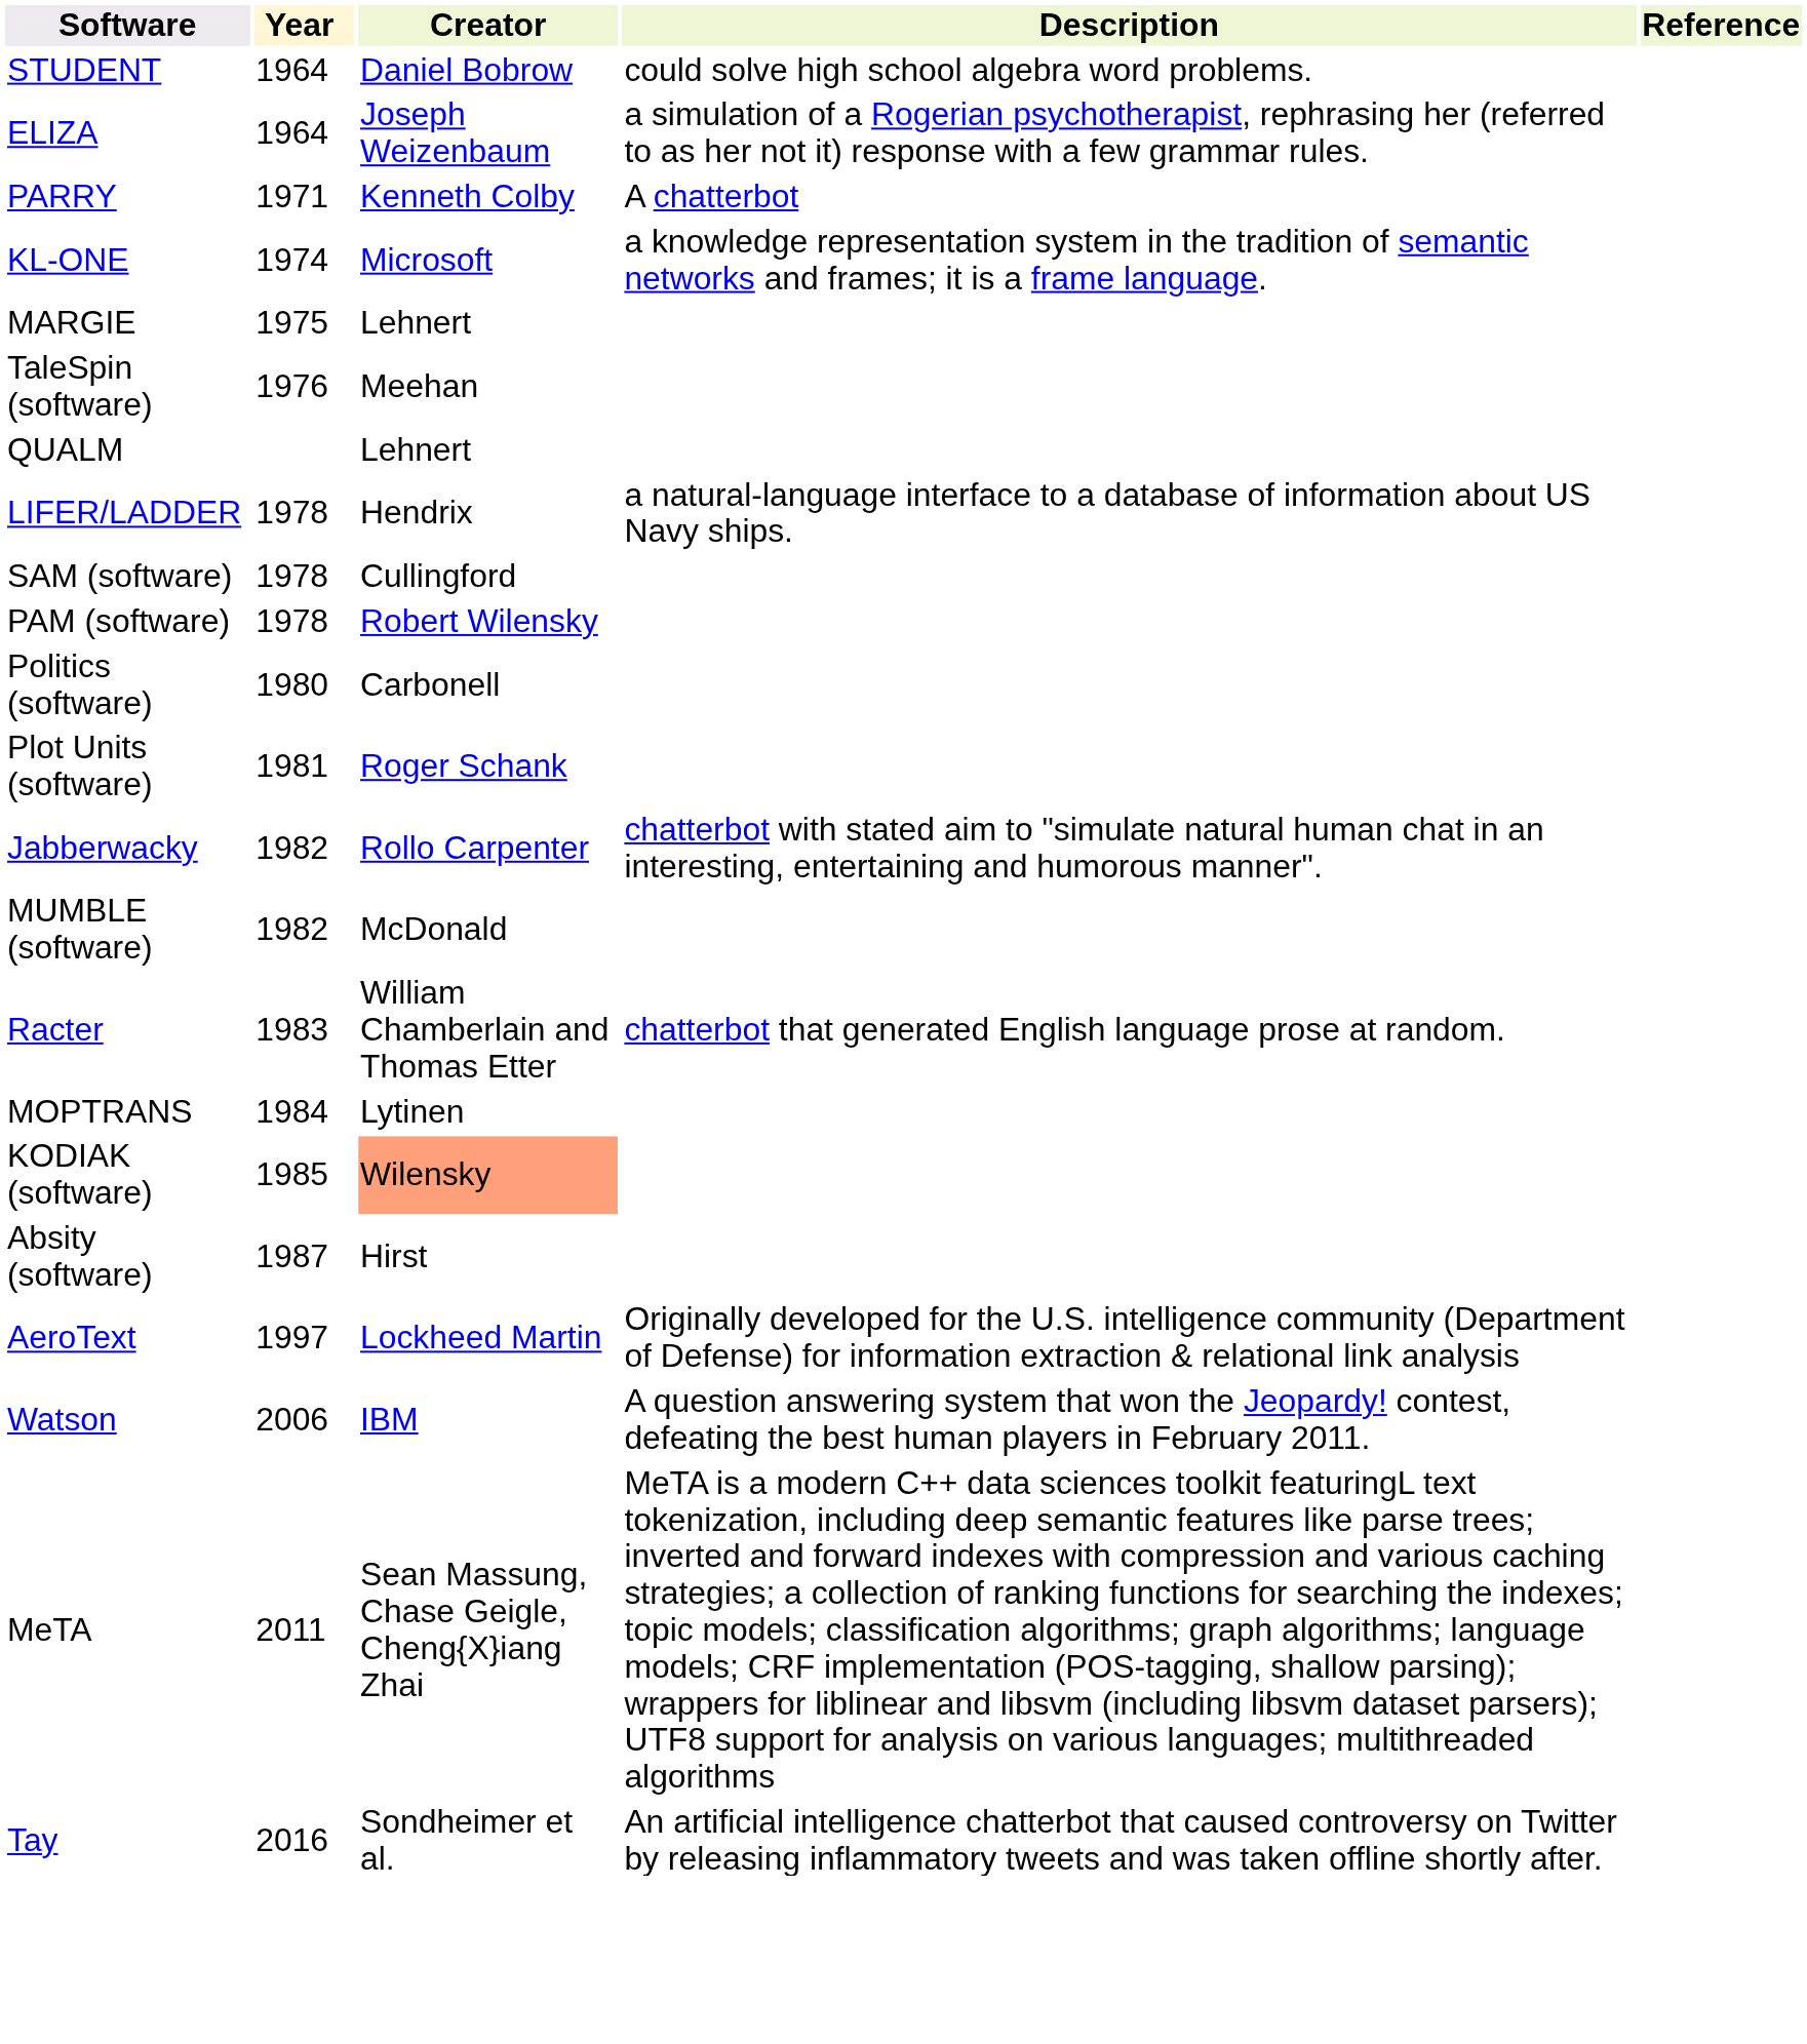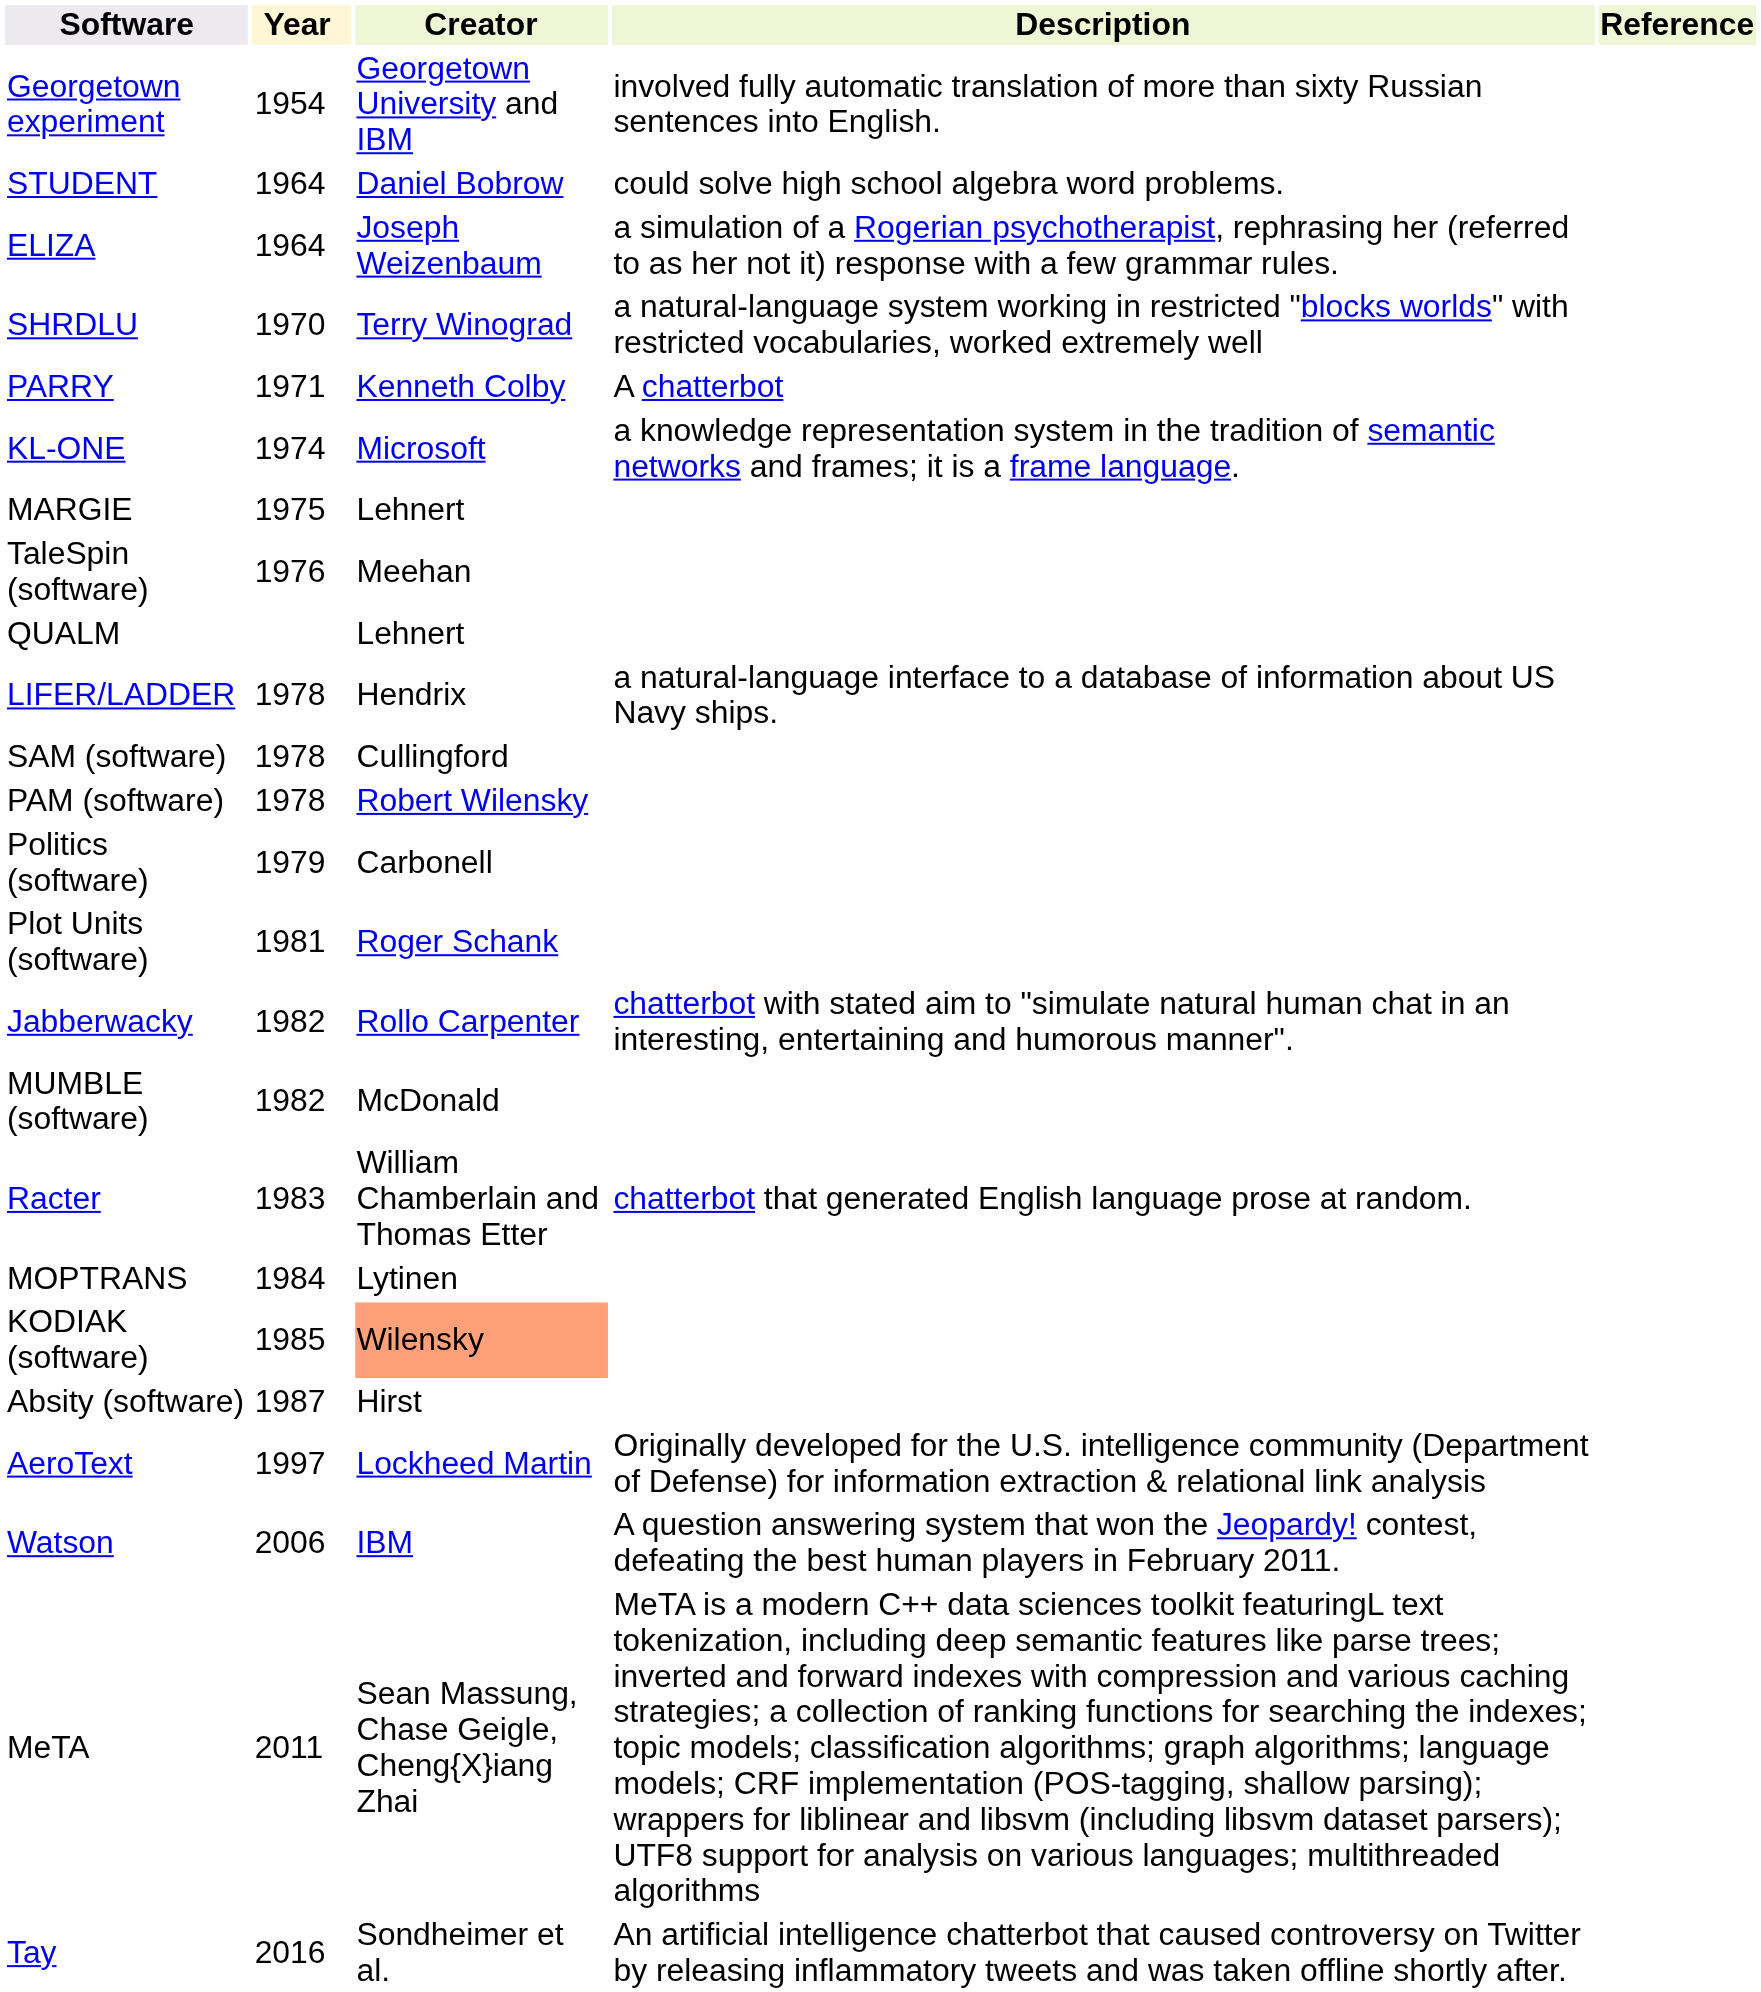 <table>
 <tr>
 <th style="background-color:#ECE9EF;">Software</th>
 <th style="background-color:#FFF6D6;"> Year  </th>
 <th style="background-color:#EEF6D6;">Creator</th>
 <th style="background-color:#EEF6D6;">Description</th>
 <th style="background-color:#EEF6D6;">Reference</th>
+</tr>
+<tr>
+<td><a href='#'>Georgetown experiment</a></td>
+<td>1954</td>
+<td><a href='#'>Georgetown University</a> and <a href='#'>IBM</a></td>
+<td>involved fully automatic translation of more than sixty Russian sentences into English.</td>
+<td></td>
 </tr>
 <tr>
 <td><a href='#'>STUDENT</a></td>
 <td>1964</td>
 <td><a href='#'>Daniel Bobrow</a></td>
 <td>could solve high school algebra word problems.</td>
 <td></td>
 </tr>
 <tr>
 <td><a href='#'>ELIZA</a></td>
 <td>1964</td>
 <td><a href='#'>Joseph Weizenbaum</a></td>
 <td>a simulation of a <a href='#'>Rogerian psychotherapist</a>, rephrasing her (referred to as her not it) response with a few grammar rules.</td>
+<td></td>
+</tr>
+<tr>
+<td><a href='#'>SHRDLU</a></td>
+<td>1970</td>
+<td><a href='#'>Terry Winograd</a></td>
+<td>a natural-language system working in restricted "<a href='#'>blocks worlds</a>" with restricted vocabularies, worked extremely well</td>
 <td></td>
 </tr>
 <tr>
 <td><a href='#'>PARRY</a></td>
 <td>1971</td>
 <td><a href='#'>Kenneth Colby</a></td>
 <td>A <a href='#'>chatterbot</a></td>
 <td></td>
 </tr>
 <tr>
 <td><a href='#'>KL-ONE</a></td>
 <td>1974</td>
 <td><a href='#'>Microsoft</a></td>
 <td>a knowledge representation system in the tradition of <a href='#'>semantic networks</a> and frames; it is a <a href='#'>frame language</a>.</td>
 <td></td>
 </tr>
 <tr>
 <td>MARGIE</td>
 <td>1975</td>
 <td>Lehnert</td>
 <td></td>
 </tr>
 <tr>
 <td>TaleSpin (software)</td>
 <td>1976</td>
 <td>Meehan</td>
 <td></td>
 </tr>
 <tr>
 <td>QUALM</td>
 <td></td>
 <td>Lehnert</td>
 <td></td>
 </tr>
 <tr>
 <td><a href='#'>LIFER/LADDER</a></td>
 <td>1978</td>
 <td>Hendrix</td>
 <td>a natural-language interface to a database of information about US Navy ships.</td>
 <td></td>
 </tr>
 <tr>
 <td>SAM (software)</td>
 <td>1978</td>
 <td>Cullingford</td>
 <td></td>
 </tr>
 <tr>
 <td>PAM (software)</td>
 <td>1978</td>
 <td><a href='#'>Robert Wilensky</a></td>
 <td></td>
 </tr>
 <tr>
 <td>Politics (software)</td>
-<td>1980</td>
+<td>1979</td>
 <td>Carbonell</td>
 <td></td>
 </tr>
 <tr>
 <td>Plot Units (software)</td>
 <td>1981</td>
 <td><a href='#'>Roger Schank</a></td>
 <td></td>
 </tr>
 <tr>
 <td><a href='#'>Jabberwacky</a></td>
 <td>1982</td>
 <td><a href='#'>Rollo Carpenter</a></td>
 <td><a href='#'>chatterbot</a> with stated aim to "simulate natural human chat in an interesting, entertaining and humorous manner".</td>
 <td></td>
 </tr>
 <tr>
 <td>MUMBLE (software)</td>
 <td>1982</td>
 <td>McDonald</td>
 <td></td>
 </tr>
 <tr>
 <td><a href='#'>Racter</a></td>
 <td>1983</td>
 <td>William Chamberlain and Thomas Etter</td>
 <td><a href='#'>chatterbot</a> that generated English language prose at random.</td>
 <td></td>
 </tr>
 <tr>
 <td>MOPTRANS</td>
 <td>1984</td>
 <td>Lytinen</td>
 <td></td>
 </tr>
 <tr>
 <td>KODIAK (software)</td>
 <td>1985</td>
 <td style="background: lightsalmon;">Wilensky</td>
 <td></td>
 </tr>
 <tr>
 <td>Absity (software)</td>
 <td>1987</td>
 <td>Hirst</td>
 <td></td>
 </tr>
 <tr>
 <td><a href='#'>AeroText</a></td>
 <td>1997</td>
 <td><a href='#'>Lockheed Martin</a></td>
 <td>Originally developed for the U.S. intelligence community (Department of Defense) for information extraction & relational link analysis</td>
 <td></td>
 </tr>
 <tr>
 <td><a href='#'>Watson</a></td>
 <td>2006</td>
 <td><a href='#'>IBM</a></td>
 <td>A question answering system that won the <a href='#'>Jeopardy!</a> contest, defeating the best human players in February 2011.</td>
 </tr>
 <tr>
 <td>MeTA</td>
 <td>2011</td>
 <td>Sean Massung, Chase Geigle, Cheng{X}iang Zhai</td>
 <td>MeTA is a modern C++ data sciences toolkit featuringL text tokenization, including deep semantic features like parse trees; inverted and forward indexes with compression and various caching strategies; a collection of ranking functions for searching the indexes; topic models; classification algorithms; graph algorithms; language models; CRF implementation (POS-tagging, shallow parsing); wrappers for liblinear and libsvm (including libsvm dataset parsers); UTF8 support for analysis on various languages; multithreaded algorithms</td>
 <td></td>
 </tr>
 <tr>
 <td><a href='#'>Tay</a></td>
 <td>2016</td>
 <td>Sondheimer et al.</td>
 <td>An artificial intelligence chatterbot that caused controversy on Twitter by releasing inflammatory tweets and was taken offline shortly after.</td>
 <td></td>
 </tr>
 </table>
